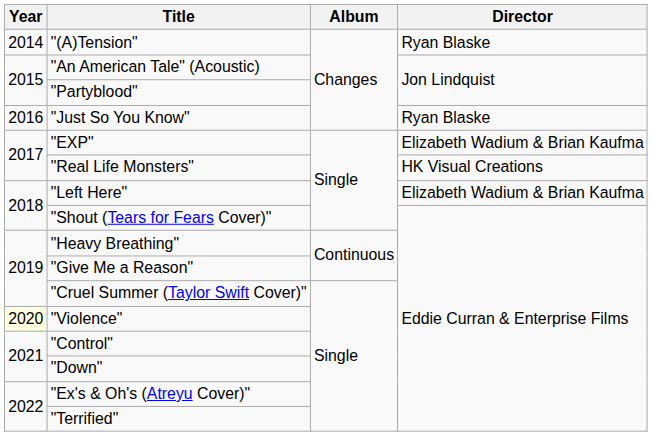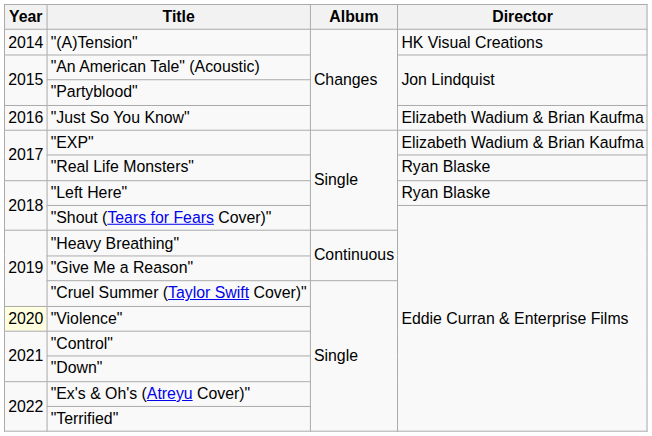 <table class="wikitable">
 <tr>
 <th>Year</th>
 <th>Title</th>
 <th>Album</th>
 <th>Director</th>
 </tr>
 <tr>
 <td>2014</td>
 <td>"(A)Tension"</td>
 <td rowspan=4>Changes</td>
-<td>Ryan Blaske</td>
+<td>HK Visual Creations</td>
 </tr>
 <tr>
 <td rowspan=2>2015</td>
 <td>"An American Tale" (Acoustic)</td>
 <td rowspan=2>Jon Lindquist</td>
 </tr>
 <tr>
 <td>"Partyblood"</td>
 </tr>
 <tr>
 <td>2016</td>
 <td>"Just So You Know"</td>
-<td>Ryan Blaske</td>
+<td>Elizabeth Wadium & Brian Kaufma</td>
 </tr>
 <tr>
 <td rowspan=2>2017</td>
 <td>"EXP"</td>
 <td rowspan=4>Single</td>
 <td>Elizabeth Wadium & Brian Kaufma</td>
 </tr>
 <tr>
 <td>"Real Life Monsters"</td>
-<td>HK Visual Creations</td>
+<td>Ryan Blaske</td>
 </tr>
 <tr>
 <td rowspan=2>2018</td>
 <td>"Left Here"</td>
-<td>Elizabeth Wadium & Brian Kaufma</td>
+<td>Ryan Blaske</td>
 </tr>
 <tr>
 <td>"Shout (<a href='#'>Tears for Fears</a> Cover)"</td>
 <td rowspan=9>Eddie Curran & Enterprise Films</td>
 </tr>
 <tr>
 <td rowspan=3>2019</td>
 <td>"Heavy Breathing"</td>
 <td rowspan=2>Continuous</td>
 </tr>
 <tr>
 <td>"Give Me a Reason"</td>
 </tr>
 <tr>
 <td>"Cruel Summer (<a href='#'>Taylor Swift</a> Cover)"</td>
 <td rowspan=6>Single</td>
 </tr>
 <tr>
 <td style="background: lightyellow;">2020</td>
 <td>"Violence"</td>
 </tr>
 <tr>
 <td rowspan=2>2021</td>
 <td>"Control"</td>
 </tr>
 <tr>
 <td>"Down"</td>
 </tr>
 <tr>
 <td rowspan=2>2022</td>
 <td>"Ex's & Oh's (<a href='#'>Atreyu</a> Cover)"</td>
 </tr>
 <tr>
 <td>"Terrified"</td>
 </tr>
 </table>
